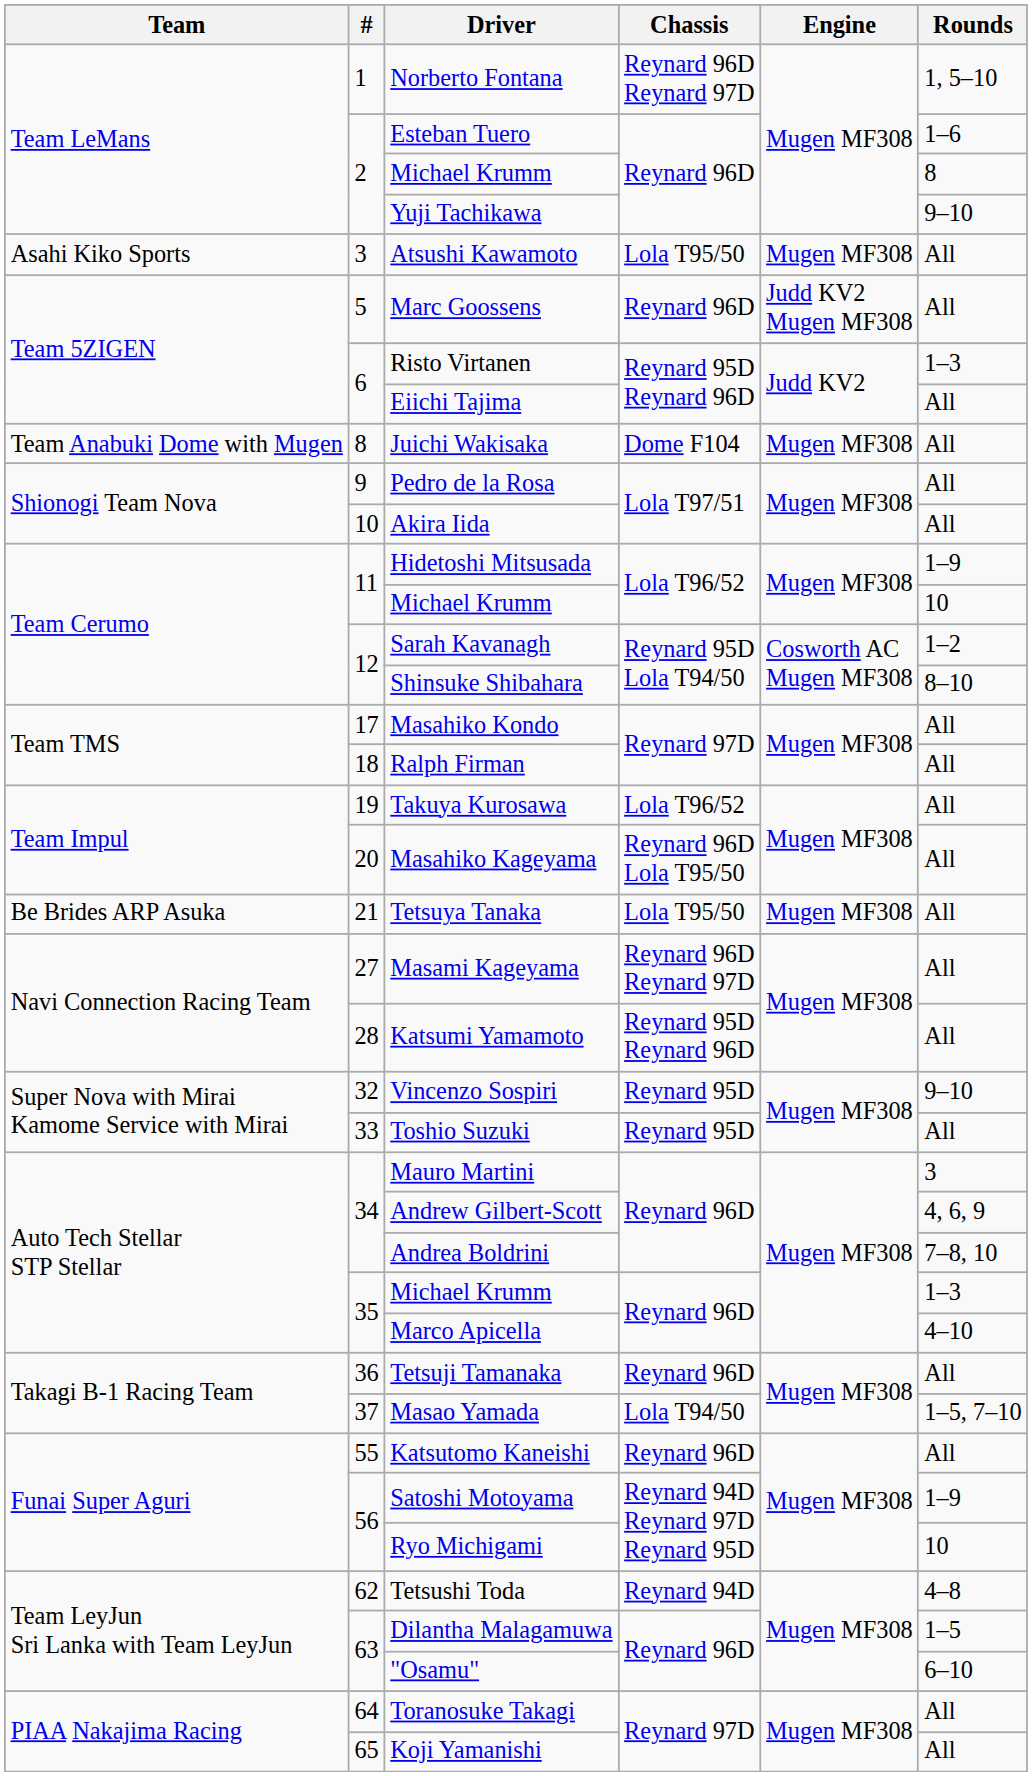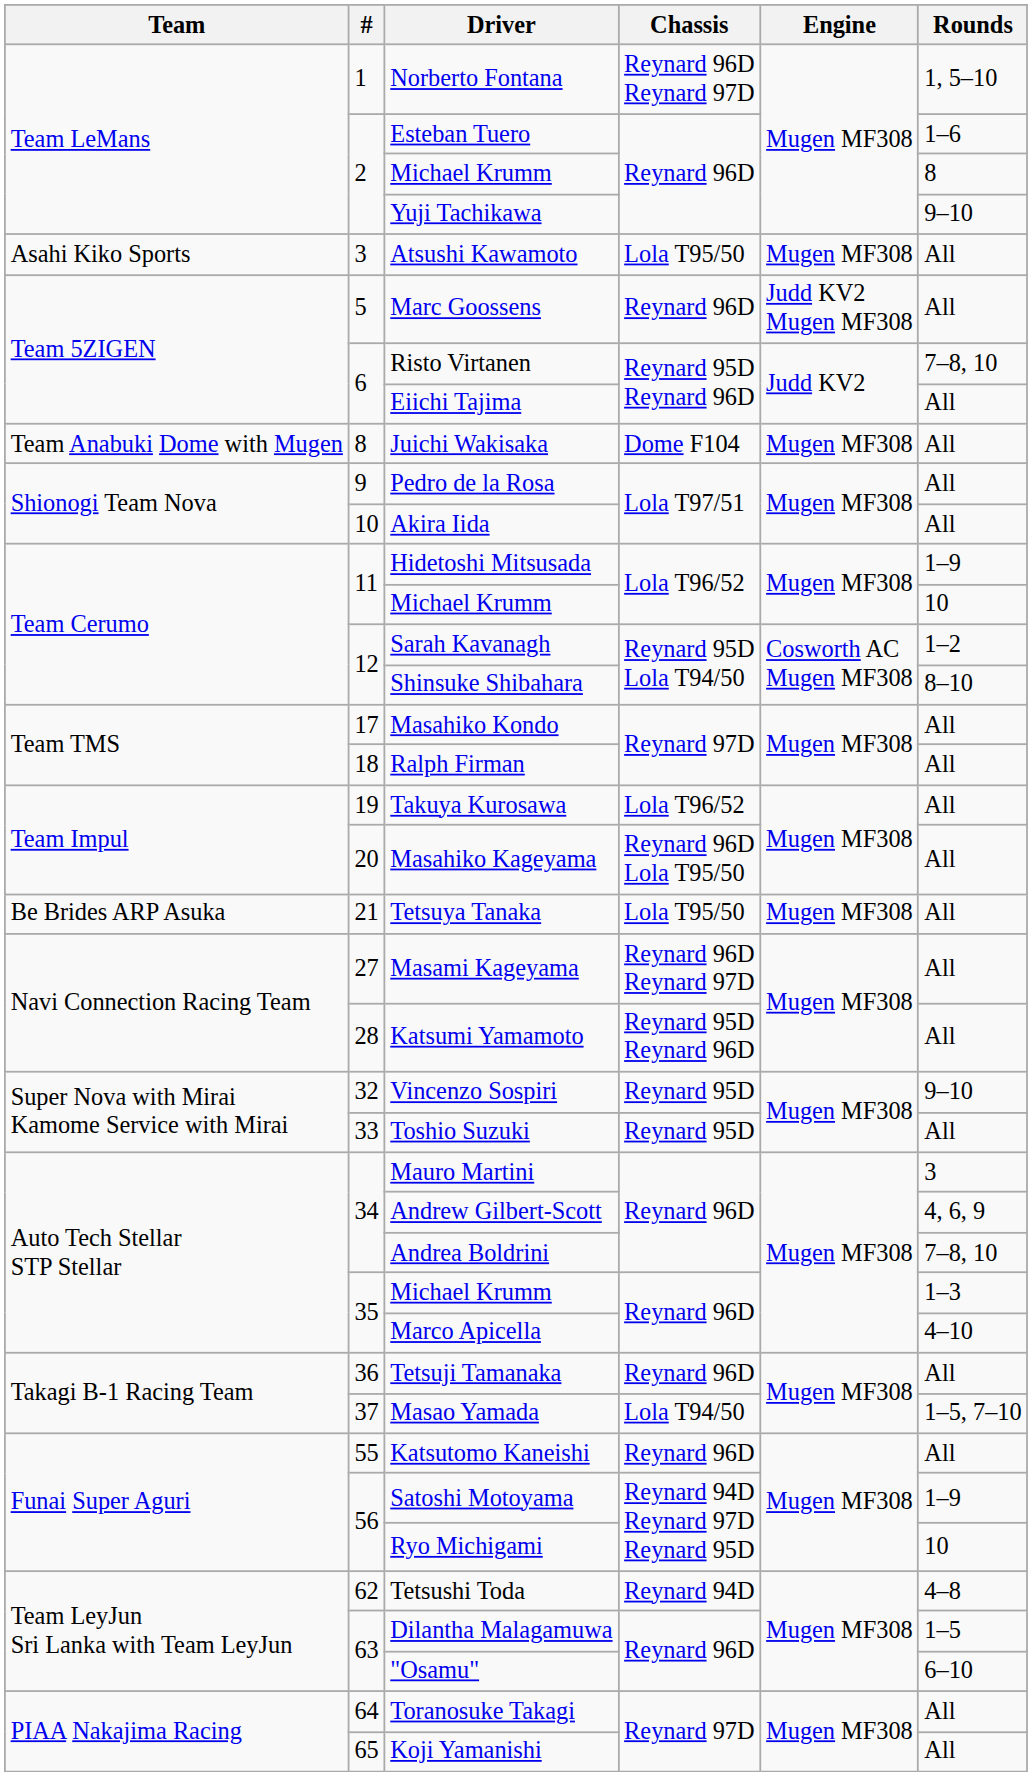 <table class="wikitable" style="font-size:85%">
 <tr>
 <th>Team</th>
 <th>#</th>
 <th>Driver</th>
 <th>Chassis</th>
 <th>Engine</th>
 <th>Rounds</th>
 </tr>
 <tr>
 <td rowspan="4"><a href='#'>Team LeMans</a></td>
 <td>1</td>
 <td> <a href='#'>Norberto Fontana</a></td>
 <td><a href='#'>Reynard</a> 96D<br><a href='#'>Reynard</a> 97D</td>
 <td rowspan="4"><a href='#'>Mugen</a> MF308</td>
 <td>1, 5–10</td>
 </tr>
 <tr>
 <td rowspan=3>2</td>
 <td> <a href='#'>Esteban Tuero</a></td>
 <td rowspan="3"><a href='#'>Reynard</a> 96D</td>
 <td>1–6</td>
 </tr>
 <tr>
 <td> <a href='#'>Michael Krumm</a></td>
 <td>8</td>
 </tr>
 <tr>
 <td> <a href='#'>Yuji Tachikawa</a></td>
 <td>9–10</td>
 </tr>
 <tr>
 <td>Asahi Kiko Sports</td>
 <td>3</td>
 <td> <a href='#'>Atsushi Kawamoto</a></td>
 <td><a href='#'>Lola</a> T95/50</td>
 <td><a href='#'>Mugen</a> MF308</td>
 <td>All</td>
 </tr>
 <tr>
 <td rowspan="3"><a href='#'>Team 5ZIGEN</a></td>
 <td>5</td>
 <td> <a href='#'>Marc Goossens</a></td>
 <td><a href='#'>Reynard</a> 96D</td>
 <td><a href='#'>Judd</a> KV2<br><a href='#'>Mugen</a> MF308</td>
 <td>All</td>
 </tr>
 <tr>
 <td rowspan=2>6</td>
 <td> Risto Virtanen</td>
 <td rowspan="2"><a href='#'>Reynard</a> 95D<br><a href='#'>Reynard</a> 96D</td>
 <td rowspan="2"><a href='#'>Judd</a> KV2</td>
-<td>1–3</td>
+<td>7–8, 10</td>
 </tr>
 <tr>
 <td> <a href='#'>Eiichi Tajima</a></td>
 <td>All</td>
 </tr>
 <tr>
 <td>Team <a href='#'>Anabuki</a> <a href='#'>Dome</a> with <a href='#'>Mugen</a></td>
 <td>8</td>
 <td> <a href='#'>Juichi Wakisaka</a></td>
 <td><a href='#'>Dome</a> F104</td>
 <td><a href='#'>Mugen</a> MF308</td>
 <td>All</td>
 </tr>
 <tr>
 <td rowspan="2"><a href='#'>Shionogi</a> Team Nova</td>
 <td>9</td>
 <td> <a href='#'>Pedro de la Rosa</a></td>
 <td rowspan="2"><a href='#'>Lola</a> T97/51</td>
 <td rowspan="2"><a href='#'>Mugen</a> MF308</td>
 <td>All</td>
 </tr>
 <tr>
 <td>10</td>
 <td> <a href='#'>Akira Iida</a></td>
 <td>All</td>
 </tr>
 <tr>
 <td rowspan="4"><a href='#'>Team Cerumo</a></td>
 <td rowspan=2>11</td>
 <td> <a href='#'>Hidetoshi Mitsusada</a></td>
 <td rowspan="2"><a href='#'>Lola</a> T96/52</td>
 <td rowspan="2"><a href='#'>Mugen</a> MF308</td>
 <td>1–9</td>
 </tr>
 <tr>
 <td> <a href='#'>Michael Krumm</a></td>
 <td>10</td>
 </tr>
 <tr>
 <td rowspan=2>12</td>
 <td> <a href='#'>Sarah Kavanagh</a></td>
 <td rowspan="2"><a href='#'>Reynard</a> 95D<br><a href='#'>Lola</a> T94/50</td>
 <td rowspan="2"><a href='#'>Cosworth</a> AC<br><a href='#'>Mugen</a> MF308</td>
 <td>1–2</td>
 </tr>
 <tr>
 <td> <a href='#'>Shinsuke Shibahara</a></td>
 <td>8–10</td>
 </tr>
 <tr>
 <td rowspan="2">Team TMS</td>
 <td>17</td>
 <td> <a href='#'>Masahiko Kondo</a></td>
 <td rowspan="2"><a href='#'>Reynard</a> 97D</td>
 <td rowspan="2"><a href='#'>Mugen</a> MF308</td>
 <td>All</td>
 </tr>
 <tr>
 <td>18</td>
 <td> <a href='#'>Ralph Firman</a></td>
 <td>All</td>
 </tr>
 <tr>
 <td rowspan="2"><a href='#'>Team Impul</a></td>
 <td>19</td>
 <td> <a href='#'>Takuya Kurosawa</a></td>
 <td><a href='#'>Lola</a> T96/52</td>
 <td rowspan="2"><a href='#'>Mugen</a> MF308</td>
 <td>All</td>
 </tr>
 <tr>
 <td>20</td>
 <td> <a href='#'>Masahiko Kageyama</a></td>
 <td><a href='#'>Reynard</a> 96D<br><a href='#'>Lola</a> T95/50</td>
 <td>All</td>
 </tr>
 <tr>
 <td>Be Brides ARP Asuka</td>
 <td>21</td>
 <td> <a href='#'>Tetsuya Tanaka</a></td>
 <td><a href='#'>Lola</a> T95/50</td>
 <td><a href='#'>Mugen</a> MF308</td>
 <td>All</td>
 </tr>
 <tr>
 <td rowspan="2">Navi Connection Racing Team</td>
 <td>27</td>
 <td> <a href='#'>Masami Kageyama</a></td>
 <td><a href='#'>Reynard</a> 96D<br><a href='#'>Reynard</a> 97D</td>
 <td rowspan="2"><a href='#'>Mugen</a> MF308</td>
 <td>All</td>
 </tr>
 <tr>
 <td>28</td>
 <td> <a href='#'>Katsumi Yamamoto</a></td>
 <td><a href='#'>Reynard</a> 95D<br><a href='#'>Reynard</a> 96D</td>
 <td>All</td>
 </tr>
 <tr>
 <td rowspan="2">Super Nova with Mirai<br>Kamome Service with Mirai</td>
 <td>32</td>
 <td> <a href='#'>Vincenzo Sospiri</a></td>
 <td><a href='#'>Reynard</a> 95D</td>
 <td rowspan="2"><a href='#'>Mugen</a> MF308</td>
 <td>9–10</td>
 </tr>
 <tr>
 <td>33</td>
 <td> <a href='#'>Toshio Suzuki</a></td>
 <td><a href='#'>Reynard</a> 95D</td>
 <td>All</td>
 </tr>
 <tr>
 <td rowspan="5">Auto Tech Stellar<br>STP Stellar</td>
 <td rowspan=3>34</td>
 <td> <a href='#'>Mauro Martini</a></td>
 <td rowspan="3"><a href='#'>Reynard</a> 96D</td>
 <td rowspan="5"><a href='#'>Mugen</a> MF308</td>
 <td>3</td>
 </tr>
 <tr>
 <td> <a href='#'>Andrew Gilbert-Scott</a></td>
 <td>4, 6, 9</td>
 </tr>
 <tr>
 <td> <a href='#'>Andrea Boldrini</a></td>
 <td>7–8, 10</td>
 </tr>
 <tr>
 <td rowspan=2>35</td>
 <td> <a href='#'>Michael Krumm</a></td>
 <td rowspan="2"><a href='#'>Reynard</a> 96D</td>
 <td>1–3</td>
 </tr>
 <tr>
 <td> <a href='#'>Marco Apicella</a></td>
 <td>4–10</td>
 </tr>
 <tr>
 <td rowspan="2">Takagi B-1 Racing Team</td>
 <td>36</td>
 <td> <a href='#'>Tetsuji Tamanaka</a></td>
 <td><a href='#'>Reynard</a> 96D</td>
 <td rowspan="2"><a href='#'>Mugen</a> MF308</td>
 <td>All</td>
 </tr>
 <tr>
 <td>37</td>
 <td> <a href='#'>Masao Yamada</a></td>
 <td><a href='#'>Lola</a> T94/50</td>
 <td>1–5, 7–10</td>
 </tr>
 <tr>
 <td rowspan="3"><a href='#'>Funai</a> <a href='#'>Super Aguri</a></td>
 <td>55</td>
 <td> <a href='#'>Katsutomo Kaneishi</a></td>
 <td><a href='#'>Reynard</a> 96D</td>
 <td rowspan="3"><a href='#'>Mugen</a> MF308</td>
 <td>All</td>
 </tr>
 <tr>
 <td rowspan=2>56</td>
 <td> <a href='#'>Satoshi Motoyama</a></td>
 <td rowspan="2"><a href='#'>Reynard</a> 94D<br><a href='#'>Reynard</a> 97D<br><a href='#'>Reynard</a> 95D</td>
 <td>1–9</td>
 </tr>
 <tr>
 <td> <a href='#'>Ryo Michigami</a></td>
 <td>10</td>
 </tr>
 <tr>
 <td rowspan="3">Team LeyJun<br>Sri Lanka with Team LeyJun</td>
 <td>62</td>
 <td> Tetsushi Toda</td>
 <td><a href='#'>Reynard</a> 94D</td>
 <td rowspan="3"><a href='#'>Mugen</a> MF308</td>
 <td>4–8</td>
 </tr>
 <tr>
 <td rowspan=2>63</td>
 <td> <a href='#'>Dilantha Malagamuwa</a></td>
 <td rowspan="2"><a href='#'>Reynard</a> 96D</td>
 <td>1–5</td>
 </tr>
 <tr>
 <td> <a href='#'>"Osamu"</a></td>
 <td>6–10</td>
 </tr>
 <tr>
 <td rowspan="2"><a href='#'>PIAA</a> <a href='#'>Nakajima Racing</a></td>
 <td>64</td>
 <td> <a href='#'>Toranosuke Takagi</a></td>
 <td rowspan="2"><a href='#'>Reynard</a> 97D</td>
 <td rowspan="2"><a href='#'>Mugen</a> MF308</td>
 <td>All</td>
 </tr>
 <tr>
 <td>65</td>
 <td> <a href='#'>Koji Yamanishi</a></td>
 <td>All</td>
 </tr>
 </table>
